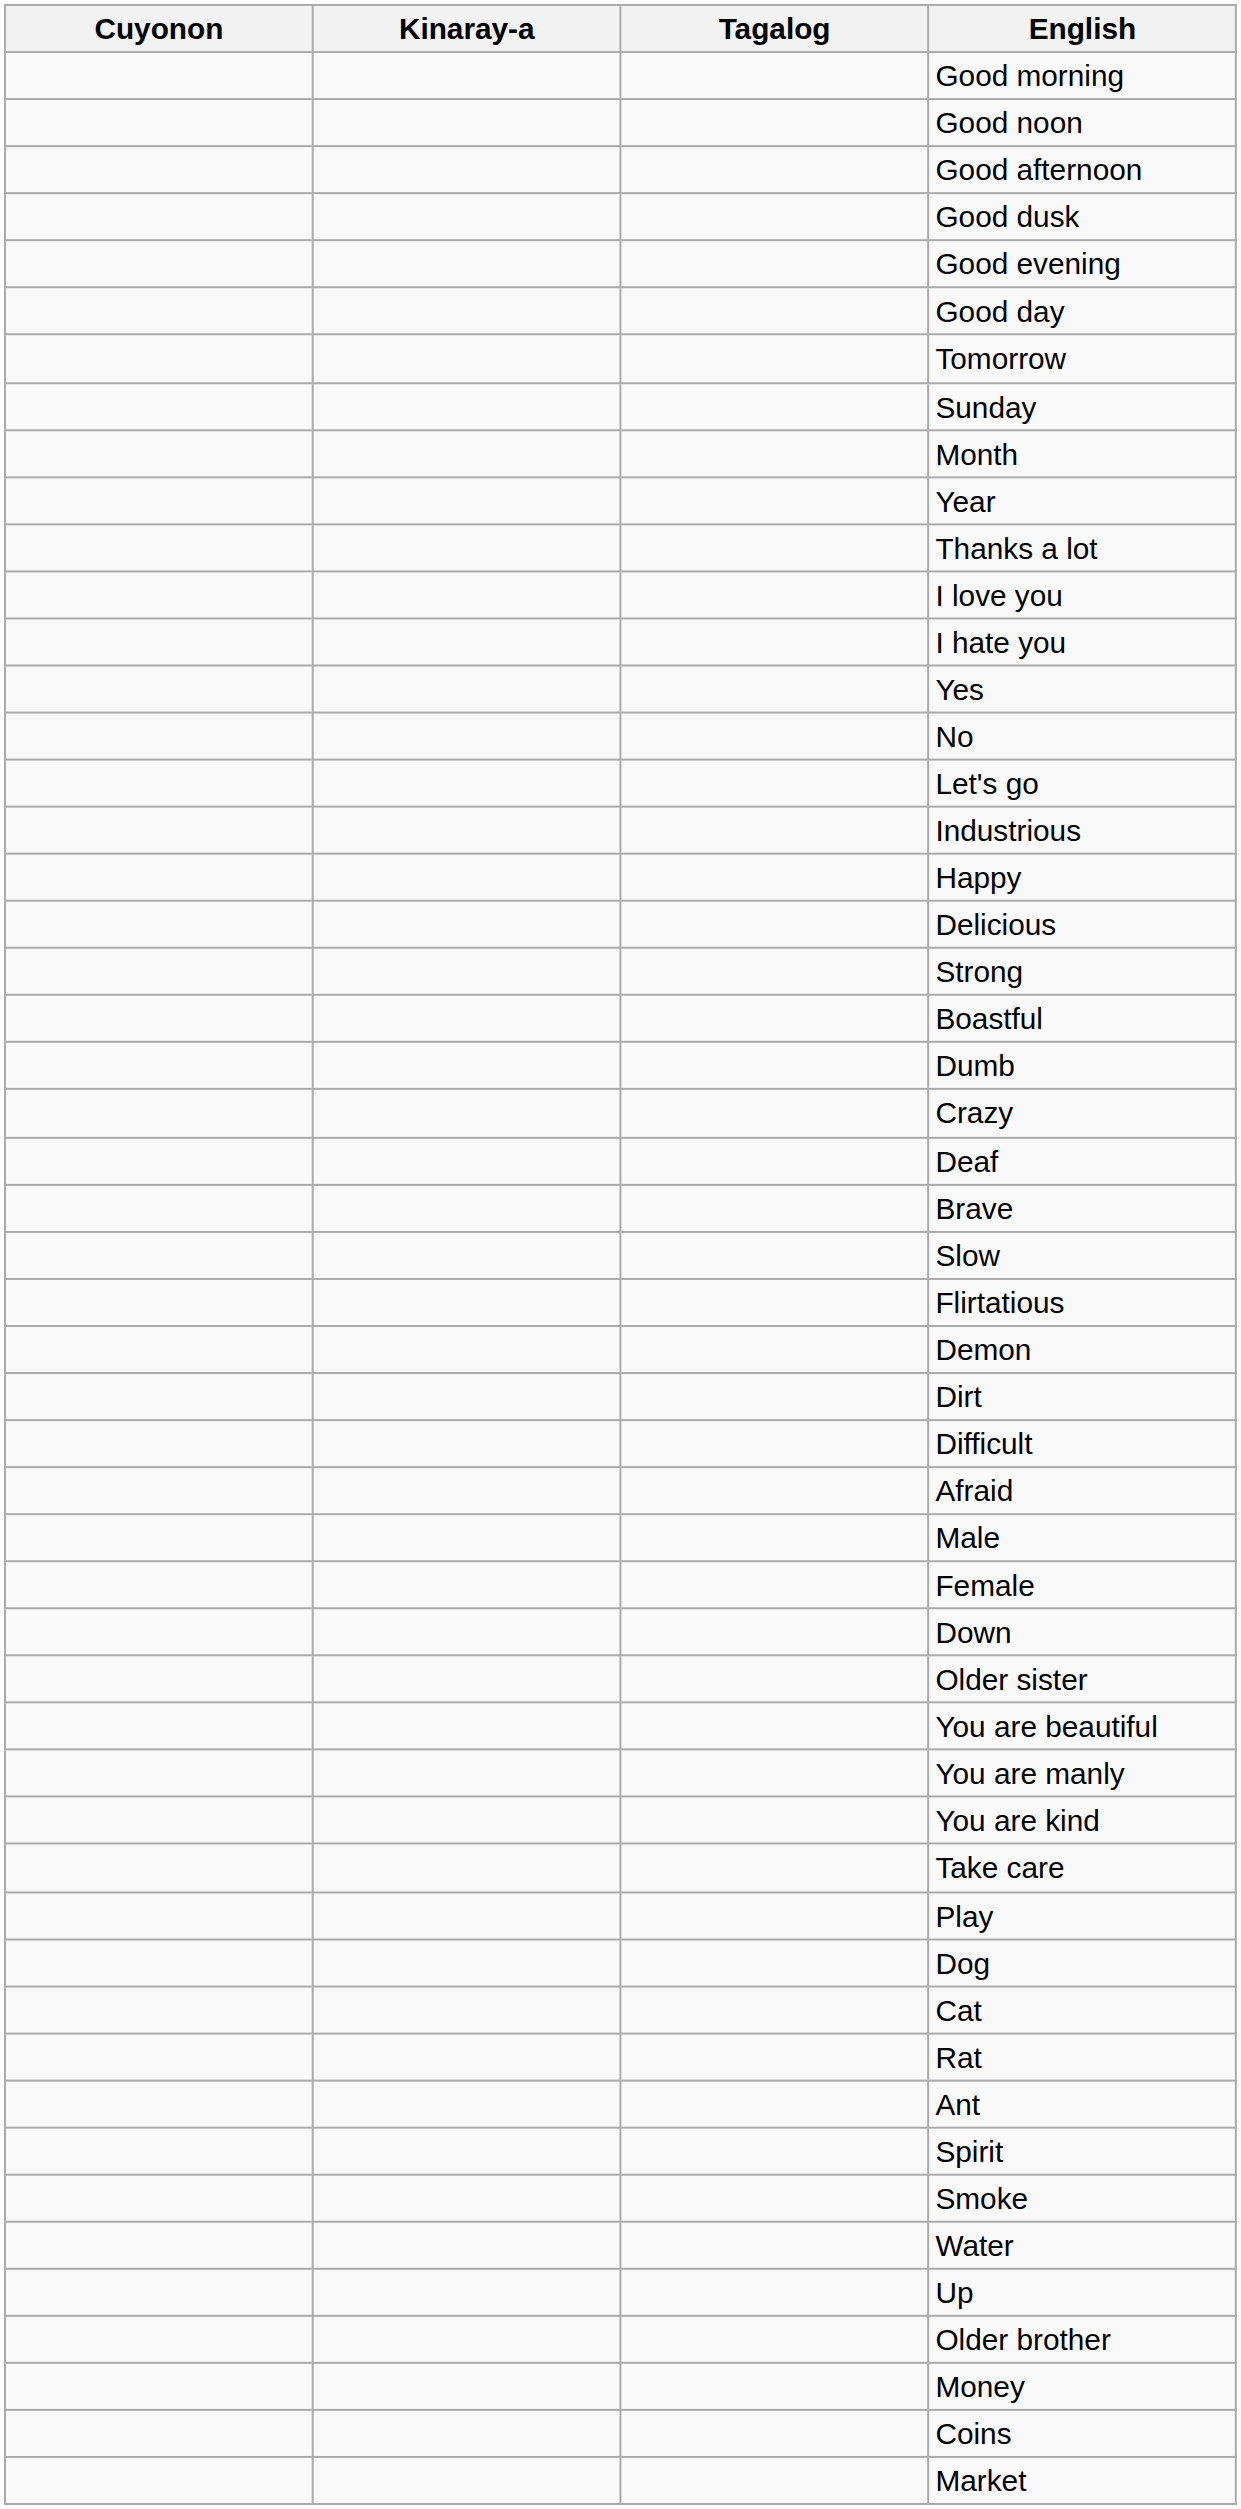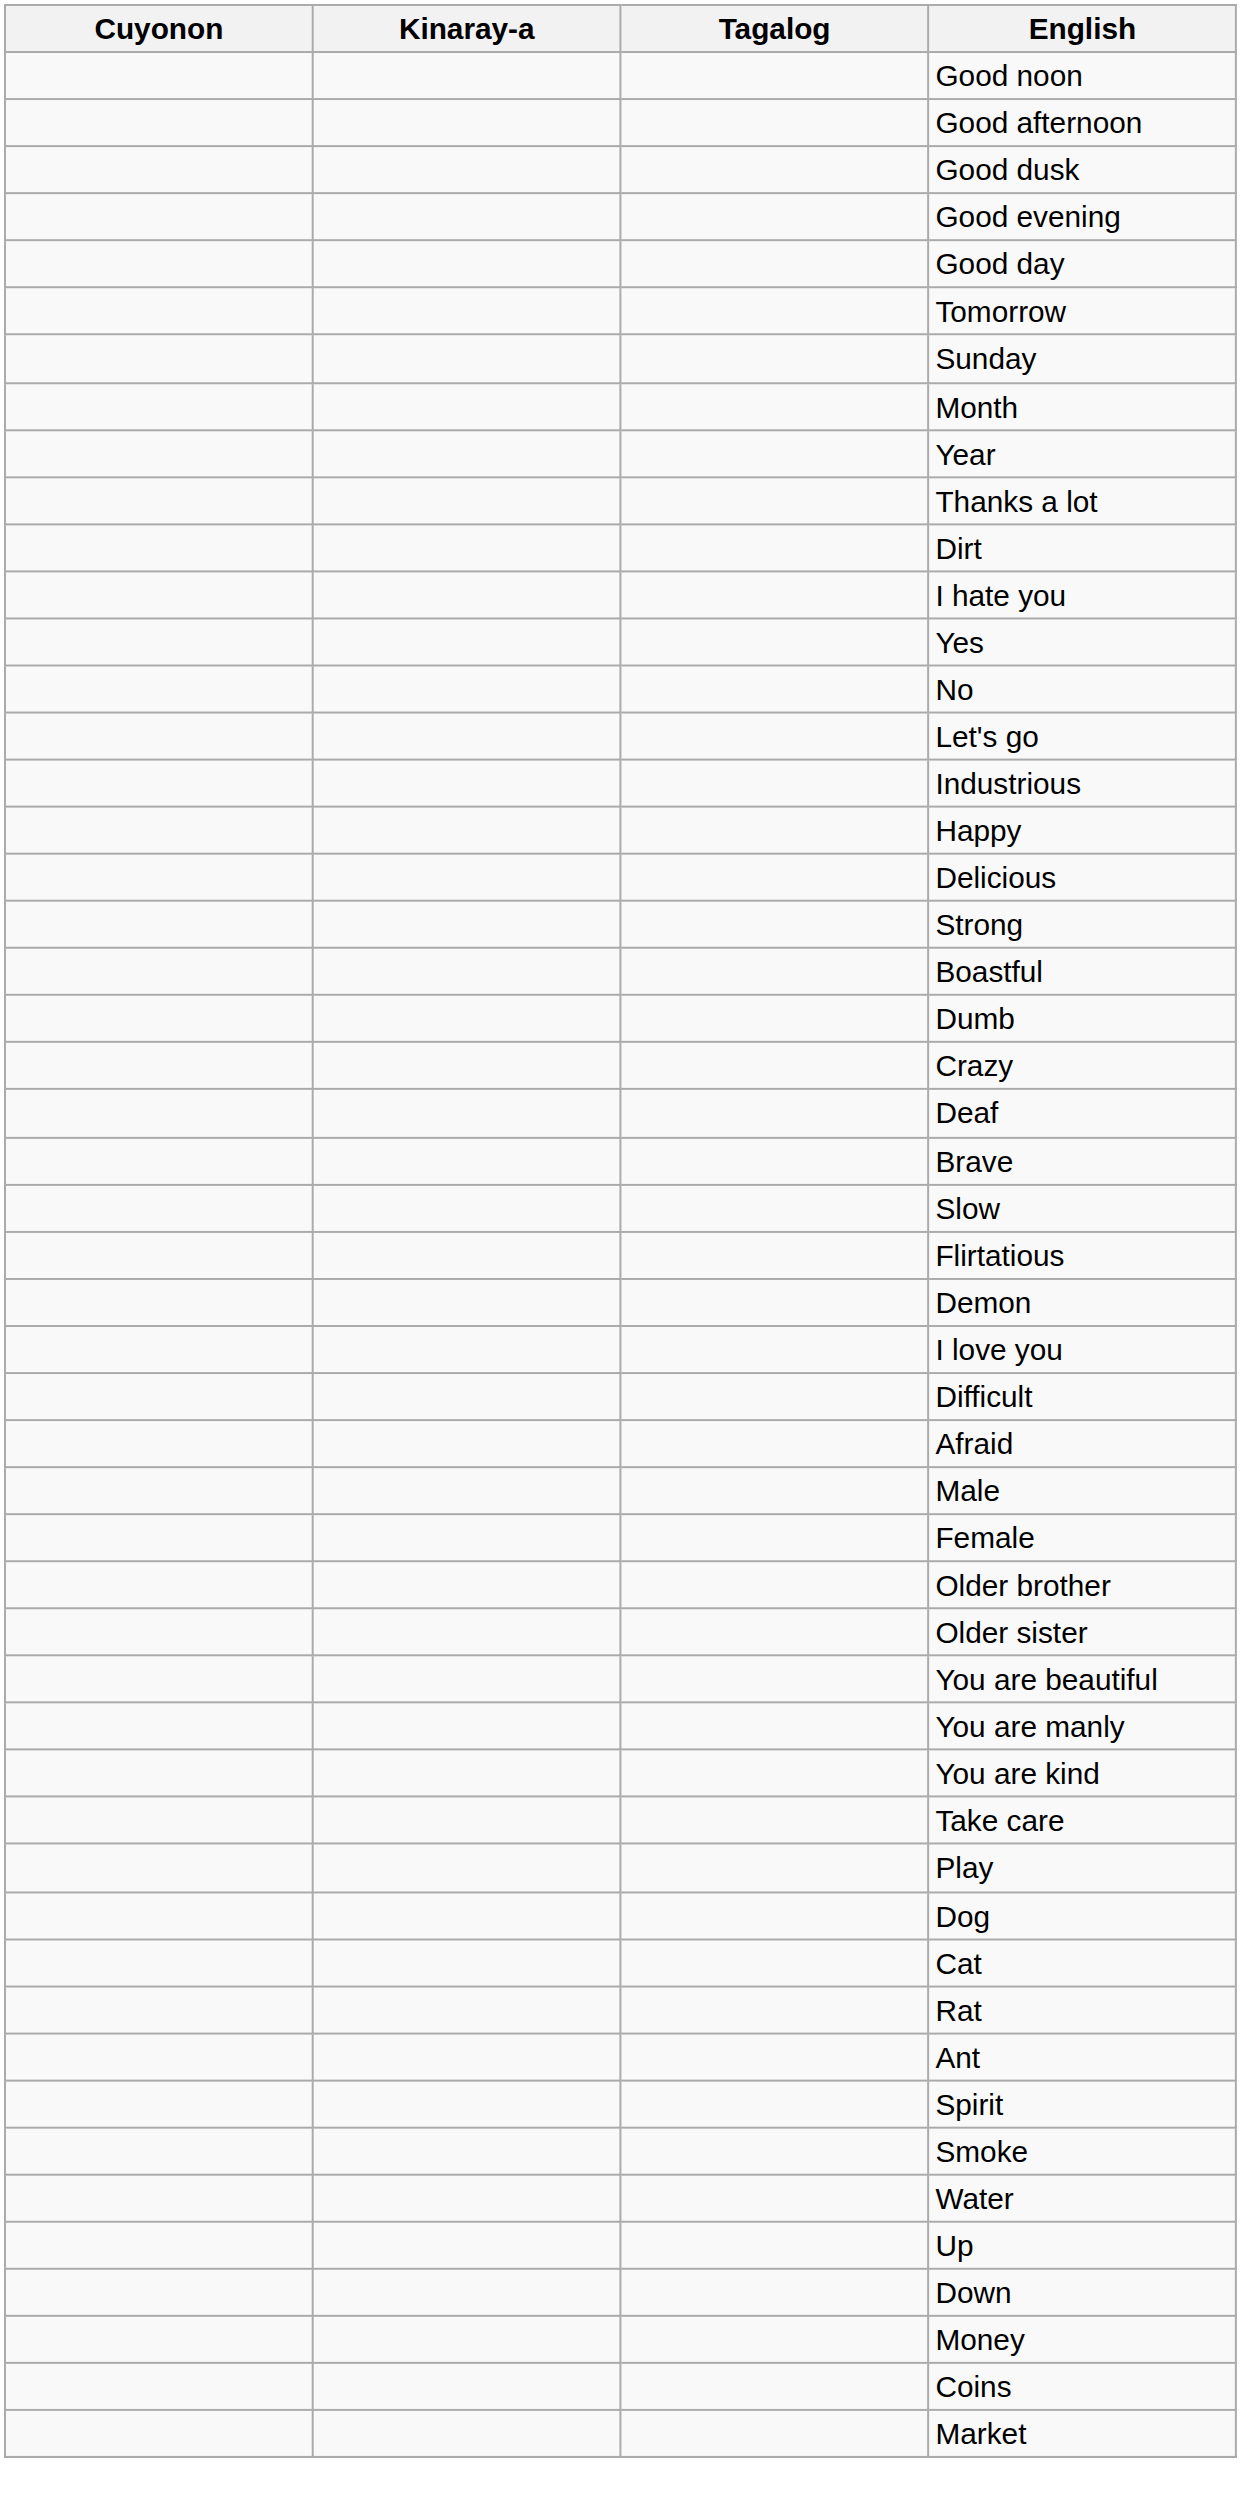 <table class="wikitable" style="font-size:95%;">
 <tr style="background:#efefef;">
 <th width="150">Cuyonon</th>
 <th width="150">Kinaray-a</th>
 <th width="150">Tagalog</th>
 <th width="150">English</th>
-</tr>
-<tr>
-<td></td>
-<td></td>
-<td></td>
-<td>Good morning</td>
 </tr>
 <tr>
 <td></td>
 <td></td>
 <td></td>
 <td>Good noon</td>
 </tr>
 <tr>
 <td></td>
 <td></td>
 <td></td>
 <td>Good afternoon</td>
 </tr>
 <tr>
 <td></td>
 <td></td>
 <td></td>
 <td>Good dusk</td>
 </tr>
 <tr>
 <td></td>
 <td></td>
 <td></td>
 <td>Good evening</td>
 </tr>
 <tr>
 <td></td>
 <td></td>
 <td></td>
 <td>Good day</td>
 </tr>
 <tr>
 <td></td>
 <td></td>
 <td></td>
 <td>Tomorrow</td>
 </tr>
 <tr>
 <td></td>
 <td></td>
 <td></td>
 <td>Sunday</td>
 </tr>
 <tr>
 <td></td>
 <td></td>
 <td></td>
 <td>Month</td>
 </tr>
 <tr>
 <td></td>
 <td></td>
 <td></td>
 <td>Year</td>
 </tr>
 <tr>
 <td></td>
 <td></td>
 <td></td>
 <td>Thanks a lot</td>
 </tr>
 <tr>
 <td></td>
 <td></td>
 <td></td>
-<td>I love you</td>
+<td>Dirt</td>
 </tr>
 <tr>
 <td></td>
 <td></td>
 <td></td>
 <td>I hate you</td>
 </tr>
 <tr>
 <td></td>
 <td></td>
 <td></td>
 <td>Yes</td>
 </tr>
 <tr>
 <td></td>
 <td></td>
 <td></td>
 <td>No</td>
 </tr>
 <tr>
 <td></td>
 <td></td>
 <td></td>
 <td>Let's go</td>
 </tr>
 <tr>
 <td></td>
 <td></td>
 <td></td>
 <td>Industrious</td>
 </tr>
 <tr>
 <td></td>
 <td></td>
 <td></td>
 <td>Happy</td>
 </tr>
 <tr>
 <td></td>
 <td></td>
 <td></td>
 <td>Delicious</td>
 </tr>
 <tr>
 <td></td>
 <td></td>
 <td></td>
 <td>Strong</td>
 </tr>
 <tr>
 <td></td>
 <td></td>
 <td></td>
 <td>Boastful</td>
 </tr>
 <tr>
 <td></td>
 <td></td>
 <td></td>
 <td>Dumb</td>
 </tr>
 <tr>
 <td></td>
 <td></td>
 <td></td>
 <td>Crazy</td>
 </tr>
 <tr>
 <td></td>
 <td></td>
 <td></td>
 <td>Deaf</td>
 </tr>
 <tr>
 <td></td>
 <td></td>
 <td></td>
 <td>Brave</td>
 </tr>
 <tr>
 <td></td>
 <td></td>
 <td></td>
 <td>Slow</td>
 </tr>
 <tr>
 <td></td>
 <td></td>
 <td></td>
 <td>Flirtatious</td>
 </tr>
 <tr>
 <td></td>
 <td></td>
 <td></td>
 <td>Demon</td>
 </tr>
 <tr>
 <td></td>
 <td></td>
 <td></td>
-<td>Dirt</td>
+<td>I love you</td>
 </tr>
 <tr>
 <td></td>
 <td></td>
 <td></td>
 <td>Difficult</td>
 </tr>
 <tr>
 <td></td>
 <td></td>
 <td></td>
 <td>Afraid</td>
 </tr>
 <tr>
 <td></td>
 <td></td>
 <td></td>
 <td>Male</td>
 </tr>
 <tr>
 <td></td>
 <td></td>
 <td></td>
 <td>Female</td>
 </tr>
 <tr>
 <td></td>
 <td></td>
 <td></td>
-<td>Down</td>
+<td>Older brother</td>
 </tr>
 <tr>
 <td></td>
 <td></td>
 <td></td>
 <td>Older sister</td>
 </tr>
 <tr>
 <td></td>
 <td></td>
 <td></td>
 <td>You are beautiful</td>
 </tr>
 <tr>
 <td></td>
 <td></td>
 <td></td>
 <td>You are manly</td>
 </tr>
 <tr>
 <td></td>
 <td></td>
 <td></td>
 <td>You are kind</td>
 </tr>
 <tr>
 <td></td>
 <td></td>
 <td></td>
 <td>Take care</td>
 </tr>
 <tr>
 <td></td>
 <td></td>
 <td></td>
 <td>Play</td>
 </tr>
 <tr>
 <td></td>
 <td></td>
 <td></td>
 <td>Dog</td>
 </tr>
 <tr>
 <td></td>
 <td></td>
 <td></td>
 <td>Cat</td>
 </tr>
 <tr>
 <td></td>
 <td></td>
 <td></td>
 <td>Rat</td>
 </tr>
 <tr>
 <td></td>
 <td></td>
 <td></td>
 <td>Ant</td>
 </tr>
 <tr>
 <td></td>
 <td></td>
 <td></td>
 <td>Spirit</td>
 </tr>
 <tr>
 <td></td>
 <td></td>
 <td></td>
 <td>Smoke</td>
 </tr>
 <tr>
 <td></td>
 <td></td>
 <td></td>
 <td>Water</td>
 </tr>
 <tr>
 <td></td>
 <td></td>
 <td></td>
 <td>Up</td>
 </tr>
 <tr>
 <td></td>
 <td></td>
 <td></td>
-<td>Older brother</td>
+<td>Down</td>
 </tr>
 <tr>
 <td></td>
 <td></td>
 <td></td>
 <td>Money</td>
 </tr>
 <tr>
 <td></td>
 <td></td>
 <td></td>
 <td>Coins</td>
 </tr>
 <tr>
 <td></td>
 <td></td>
 <td></td>
 <td>Market</td>
 </tr>
 <tr>
 </tr>
 </table>
